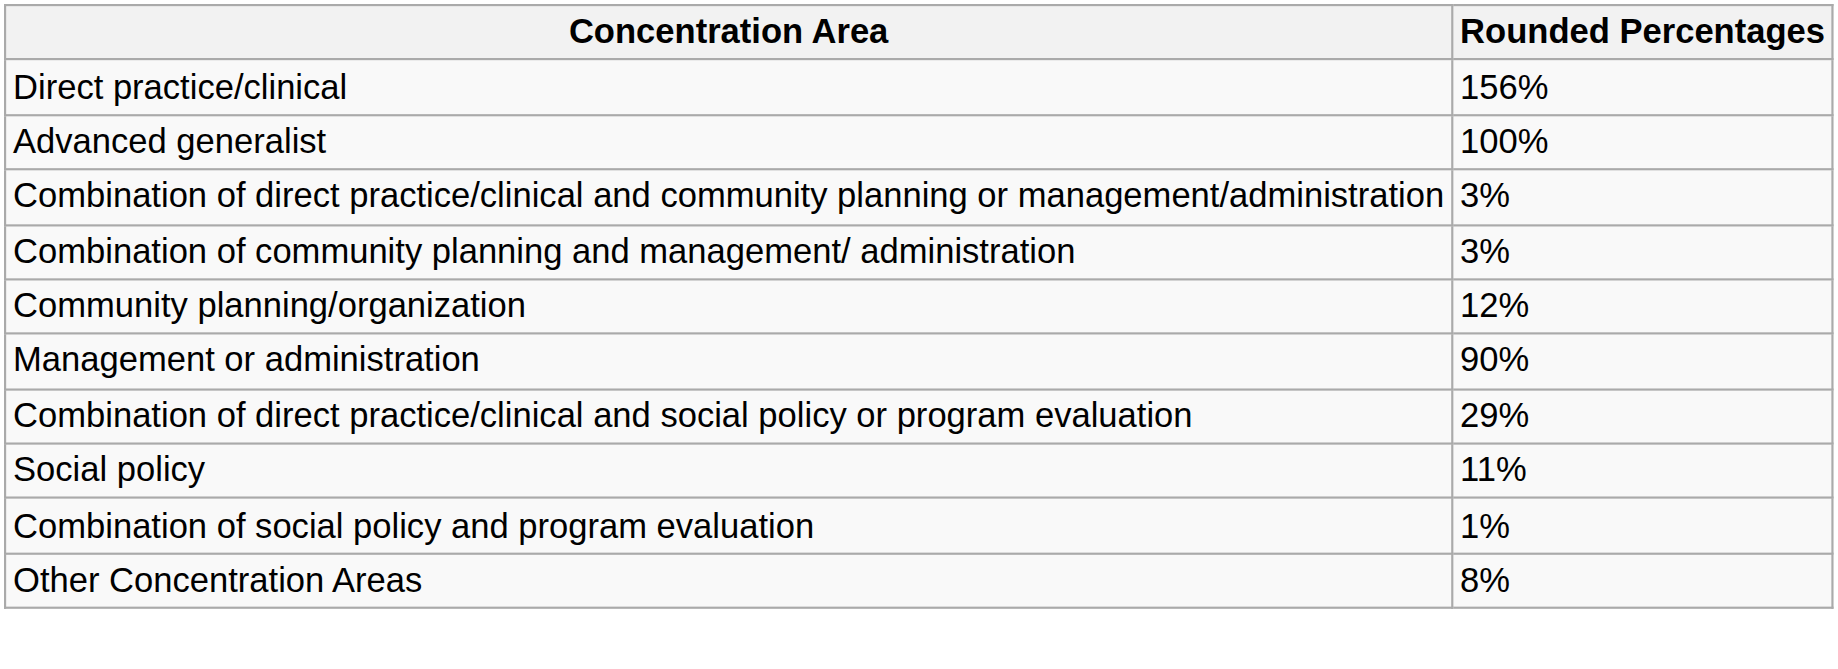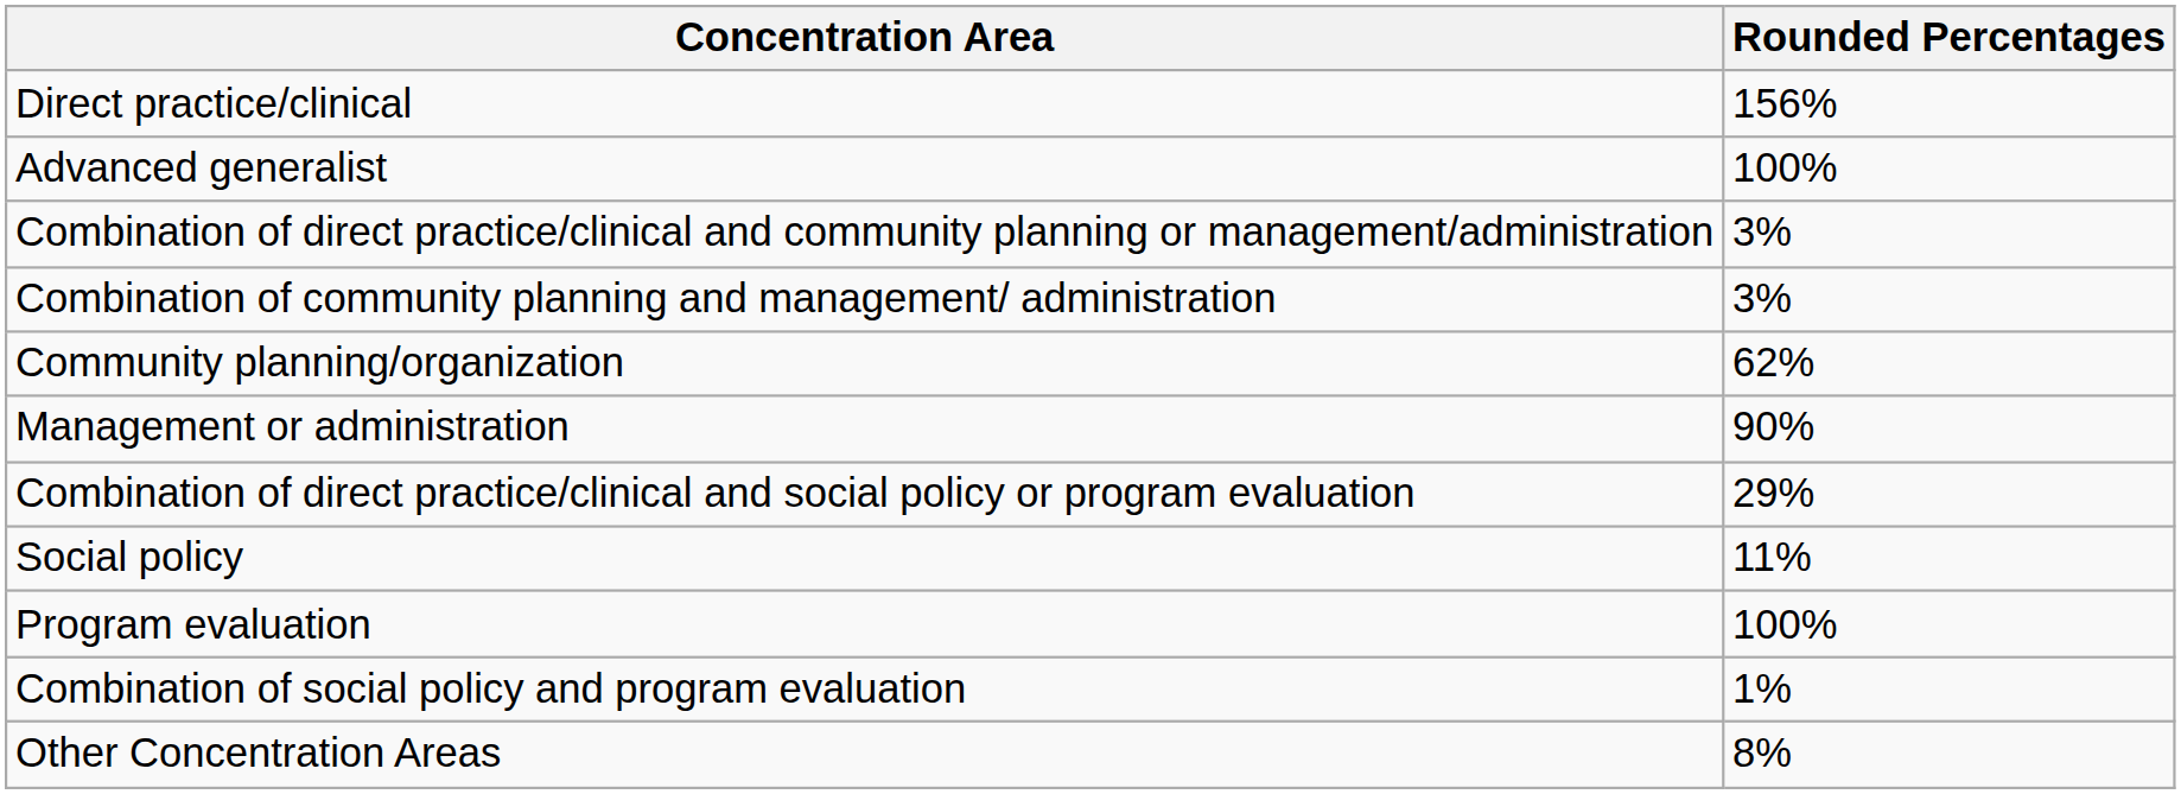 <table class="wikitable">
 <tr>
 <th>Concentration Area</th>
 <th>Rounded Percentages</th>
 </tr>
 <tr>
 <td>Direct practice/clinical</td>
 <td>156%</td>
 </tr>
 <tr>
 <td>Advanced generalist</td>
 <td>100%</td>
 </tr>
 <tr>
 <td>Combination of direct practice/clinical and community planning or management/administration</td>
 <td>3%</td>
 </tr>
 <tr>
 <td>Combination of community planning and management/ administration</td>
 <td>3%</td>
 </tr>
 <tr>
 <td>Community planning/organization</td>
-<td>12%</td>
+<td>62%</td>
 </tr>
 <tr>
 <td>Management or administration</td>
 <td>90%</td>
 </tr>
 <tr>
 <td>Combination of direct practice/clinical and social policy or program evaluation</td>
 <td>29%</td>
 </tr>
 <tr>
 <td>Social policy</td>
 <td>11%</td>
 </tr>
 <tr>
+<td>Program evaluation</td>
+<td>100%</td>
+</tr>
+<tr>
 <td>Combination of social policy and program evaluation</td>
 <td>1%</td>
 </tr>
 <tr>
 <td>Other Concentration Areas</td>
 <td>8%</td>
 </tr>
 </table>
